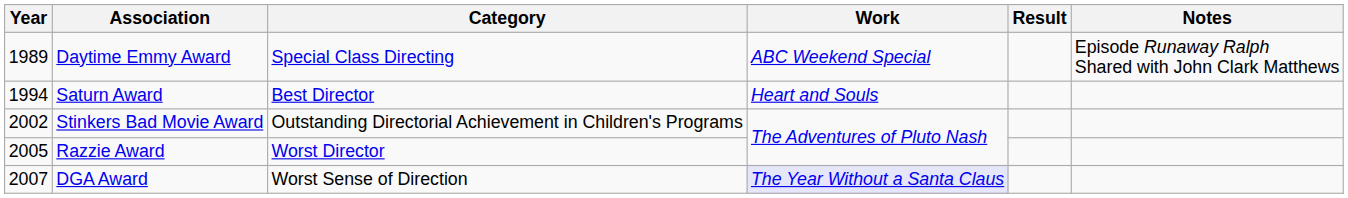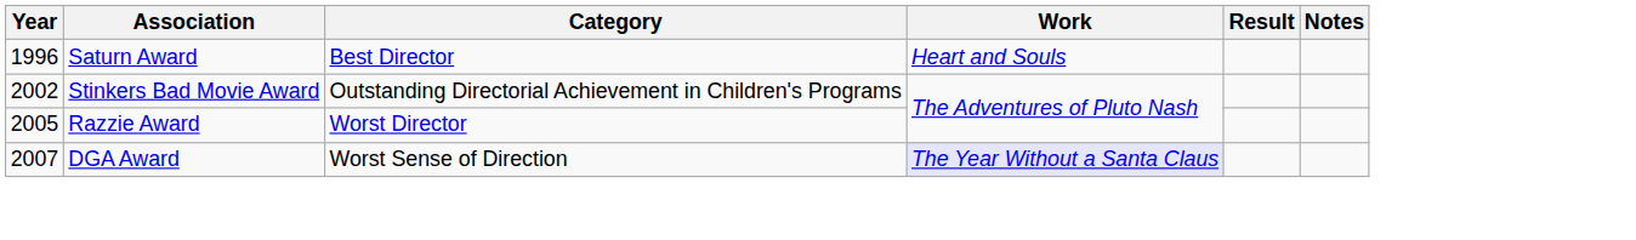 <table class="wikitable sortable">
 <tr>
 <th>Year</th>
 <th>Association</th>
 <th>Category</th>
 <th>Work</th>
 <th>Result</th>
 <th>Notes</th>
 </tr>
 <tr>
-<td>1989</td>
-<td><a href='#'>Daytime Emmy Award</a></td>
-<td><a href='#'>Special Class Directing</a></td>
-<td><em><a href='#'>ABC Weekend Special</a></em></td>
-<td></td>
-<td>Episode <em>Runaway Ralph</em><br>Shared with John Clark Matthews</td>
-</tr>
-<tr>
-<td>1994</td>
+<td>1996</td>
 <td><a href='#'>Saturn Award</a></td>
 <td><a href='#'>Best Director</a></td>
 <td><em><a href='#'>Heart and Souls</a></em></td>
 <td></td>
 <td></td>
 </tr>
 <tr>
 <td>2002</td>
 <td><a href='#'>Stinkers Bad Movie Award</a></td>
 <td>Outstanding Directorial Achievement in Children's Programs</td>
 <td rowspan=2><em><a href='#'>The Adventures of Pluto Nash</a></em></td>
 <td></td>
 <td></td>
 </tr>
 <tr>
 <td>2005</td>
 <td><a href='#'>Razzie Award</a></td>
 <td><a href='#'>Worst Director</a></td>
 <td></td>
 <td></td>
 </tr>
 <tr>
 <td>2007</td>
 <td><a href='#'>DGA Award</a></td>
 <td>Worst Sense of Direction</td>
 <td style="background: lavender;"><em><a href='#'>The Year Without a Santa Claus</a></em></td>
 <td></td>
 <td></td>
 </tr>
 </table>
